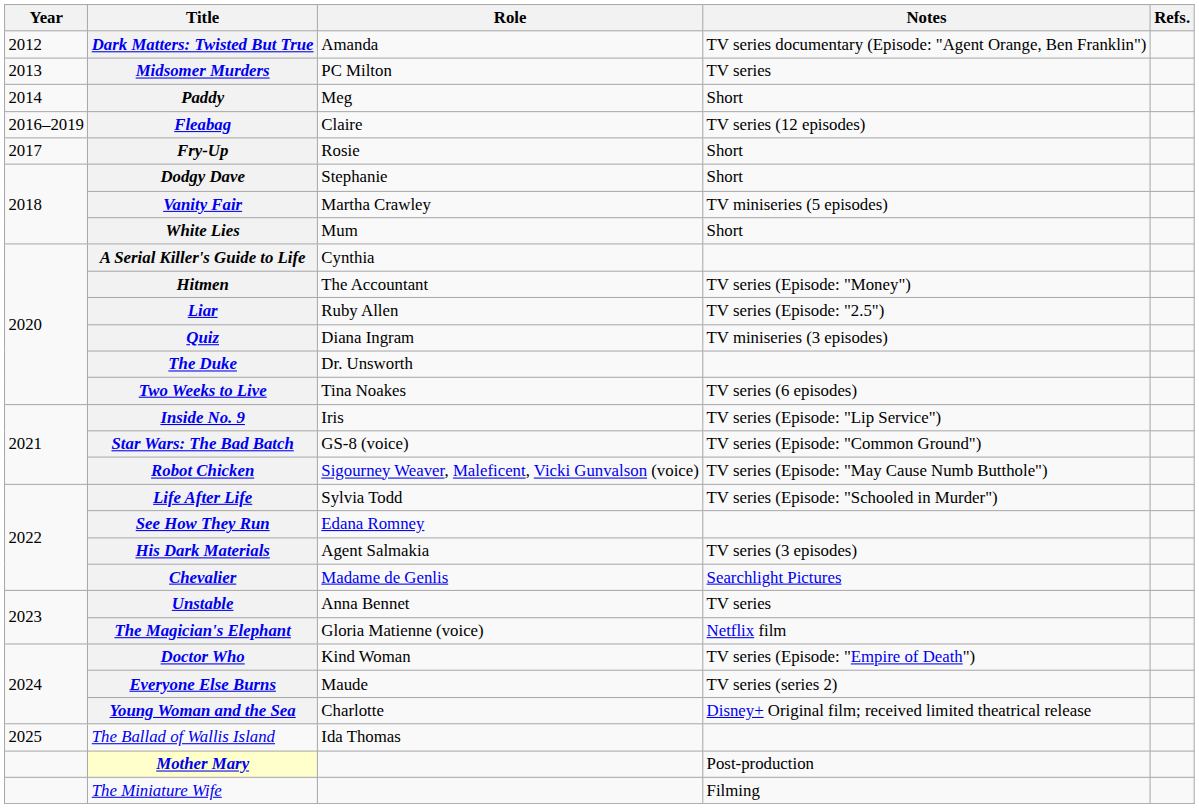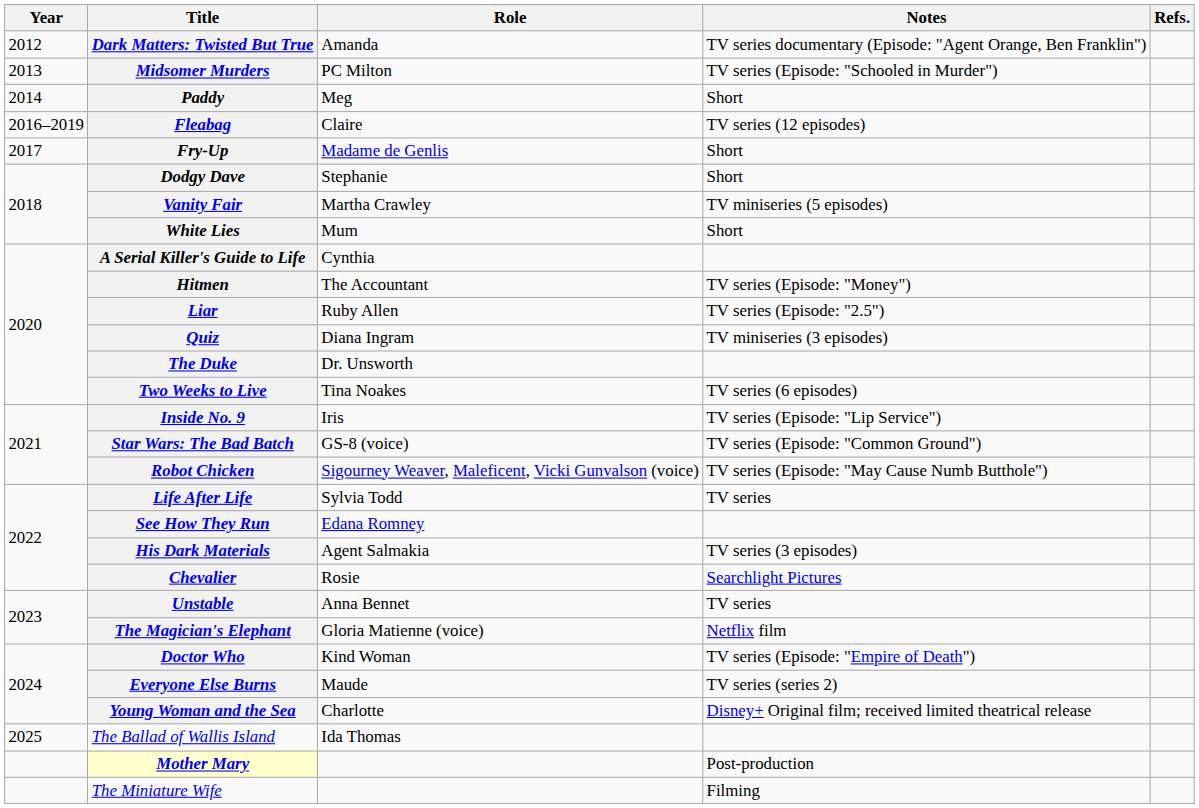 <table class="wikitable plainrowheaders sortable" style="margin-right: 0;">
 <tr>
 <th scope="col">Year</th>
 <th scope="col">Title</th>
 <th scope="col">Role</th>
 <th scope="col" class="unsortable">Notes</th>
 <th scope="col" class="unsortable">Refs.</th>
 </tr>
 <tr>
 <td>2012</td>
 <th scope=row><em><a href='#'>Dark Matters: Twisted But True</a></em></th>
 <td>Amanda</td>
 <td>TV series documentary (Episode: "Agent Orange, Ben Franklin")</td>
 <td></td>
 </tr>
 <tr>
 <td>2013</td>
 <th scope=row><em><a href='#'>Midsomer Murders</a></em></th>
 <td>PC Milton</td>
-<td>TV series</td>
+<td>TV series (Episode: "Schooled in Murder")</td>
 <td></td>
 </tr>
 <tr>
 <td>2014</td>
 <th scope=row><em>Paddy</em></th>
 <td>Meg</td>
 <td>Short</td>
 <td></td>
 </tr>
 <tr>
 <td>2016–2019</td>
 <th scope=row><em><a href='#'>Fleabag</a></em></th>
 <td>Claire</td>
 <td>TV series (12 episodes)</td>
 <td></td>
 </tr>
 <tr>
 <td>2017</td>
 <th scope=row><em>Fry-Up</em></th>
-<td>Rosie</td>
+<td><a href='#'>Madame de Genlis</a></td>
 <td>Short</td>
 <td></td>
 </tr>
 <tr>
 <td rowspan="3">2018</td>
 <th scope=row><em>Dodgy Dave</em></th>
 <td>Stephanie</td>
 <td>Short</td>
 <td></td>
 </tr>
 <tr>
 <th scope=row><em><a href='#'>Vanity Fair</a></em></th>
 <td>Martha Crawley</td>
 <td>TV miniseries (5 episodes)</td>
 <td></td>
 </tr>
 <tr>
 <th scope=row><em>White Lies</em></th>
 <td>Mum</td>
 <td>Short</td>
 <td></td>
 </tr>
 <tr>
 <td rowspan="6">2020</td>
 <th scope=row><em>A Serial Killer's Guide to Life</em></th>
 <td>Cynthia</td>
 <td></td>
 <td></td>
 </tr>
 <tr>
 <th scope=row><em>Hitmen</em></th>
 <td>The Accountant</td>
 <td>TV series (Episode: "Money")</td>
 <td></td>
 </tr>
 <tr>
 <th scope=row><em><a href='#'>Liar</a></em></th>
 <td>Ruby Allen</td>
 <td>TV series (Episode: "2.5")</td>
 <td></td>
 </tr>
 <tr>
 <th scope=row><em><a href='#'>Quiz</a></em></th>
 <td>Diana Ingram</td>
 <td>TV miniseries (3 episodes)</td>
 <td></td>
 </tr>
 <tr>
 <th scope=row><em><a href='#'>The Duke</a></em></th>
 <td>Dr. Unsworth</td>
 <td></td>
 <td></td>
 </tr>
 <tr>
 <th scope=row><em><a href='#'>Two Weeks to Live</a></em></th>
 <td>Tina Noakes</td>
 <td>TV series (6 episodes)</td>
 <td></td>
 </tr>
 <tr>
 <td rowspan="3">2021</td>
 <th scope=row><em><a href='#'>Inside No. 9</a></em></th>
 <td>Iris</td>
 <td>TV series (Episode: "Lip Service")</td>
 <td></td>
 </tr>
 <tr>
 <th scope=row><em><a href='#'>Star Wars: The Bad Batch</a></em></th>
 <td>GS-8 (voice)</td>
 <td>TV series (Episode: "Common Ground")</td>
 <td></td>
 </tr>
 <tr>
 <th scope=row><em><a href='#'>Robot Chicken</a></em></th>
 <td><a href='#'>Sigourney Weaver</a>, <a href='#'>Maleficent</a>, <a href='#'>Vicki Gunvalson</a> (voice)</td>
 <td>TV series (Episode: "May Cause Numb Butthole")</td>
 <td></td>
 </tr>
 <tr>
 <td rowspan="4">2022</td>
 <th scope=row><em><a href='#'>Life After Life</a></em></th>
 <td>Sylvia Todd</td>
-<td>TV series (Episode: "Schooled in Murder")</td>
+<td>TV series</td>
 <td></td>
 </tr>
 <tr>
 <th scope=row><em><a href='#'>See How They Run</a></em></th>
 <td><a href='#'>Edana Romney</a></td>
 <td></td>
 <td></td>
 </tr>
 <tr>
 <th scope=row><em><a href='#'>His Dark Materials</a></em></th>
 <td>Agent Salmakia</td>
 <td>TV series (3 episodes)</td>
 <td></td>
 </tr>
 <tr>
 <th scope=row><em><a href='#'>Chevalier</a></em></th>
-<td><a href='#'>Madame de Genlis</a></td>
+<td>Rosie</td>
 <td><a href='#'>Searchlight Pictures</a></td>
 <td></td>
 </tr>
 <tr>
 <td rowspan="2">2023</td>
 <th scope=row><em><a href='#'>Unstable</a></em></th>
 <td>Anna Bennet</td>
 <td>TV series</td>
 <td></td>
 </tr>
 <tr>
 <th scope=row><em><a href='#'>The Magician's Elephant</a></em></th>
 <td>Gloria Matienne (voice)</td>
 <td><a href='#'>Netflix</a> film</td>
 <td></td>
 </tr>
 <tr>
 <td rowspan="3">2024</td>
 <th scope="row"><em><a href='#'>Doctor Who</a></em></th>
 <td>Kind Woman</td>
 <td>TV series (Episode: "<a href='#'>Empire of Death</a>")</td>
 <td></td>
 </tr>
 <tr>
 <th scope="row"><em><a href='#'>Everyone Else Burns</a></em></th>
 <td>Maude</td>
 <td>TV series (series 2)</td>
 <td></td>
 </tr>
 <tr>
 <th scope="row"><em><a href='#'>Young Woman and the Sea</a></em></th>
 <td>Charlotte</td>
 <td><a href='#'>Disney+</a> Original film; received limited theatrical release</td>
 <td></td>
 </tr>
 <tr>
 <td>2025</td>
 <td><em><a href='#'>The Ballad of Wallis Island</a></em></td>
 <td>Ida Thomas</td>
 <td></td>
 <td></td>
 </tr>
 <tr>
 <td></td>
 <th scope="row" style="background:#ffc;"><em><a href='#'>Mother Mary</a></em></th>
 <td></td>
 <td>Post-production</td>
 <td></td>
 </tr>
 <tr>
 <td></td>
 <td><em><a href='#'>The Miniature Wife</a></em></td>
 <td></td>
 <td>Filming</td>
 </tr>
 </table>
